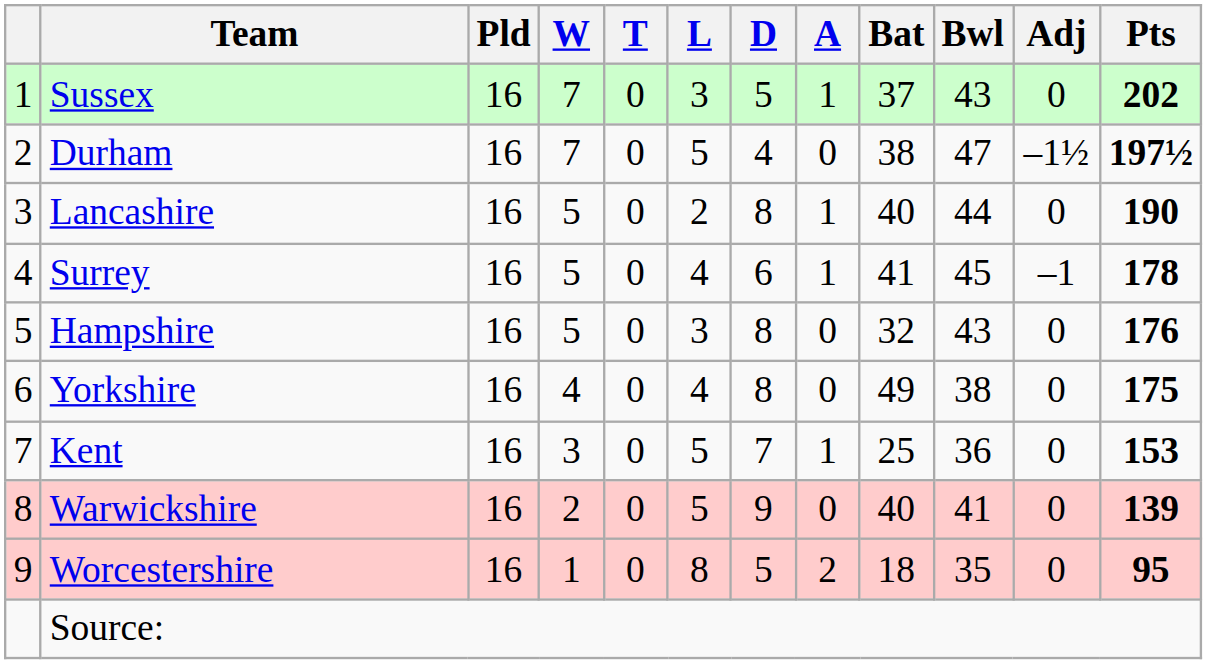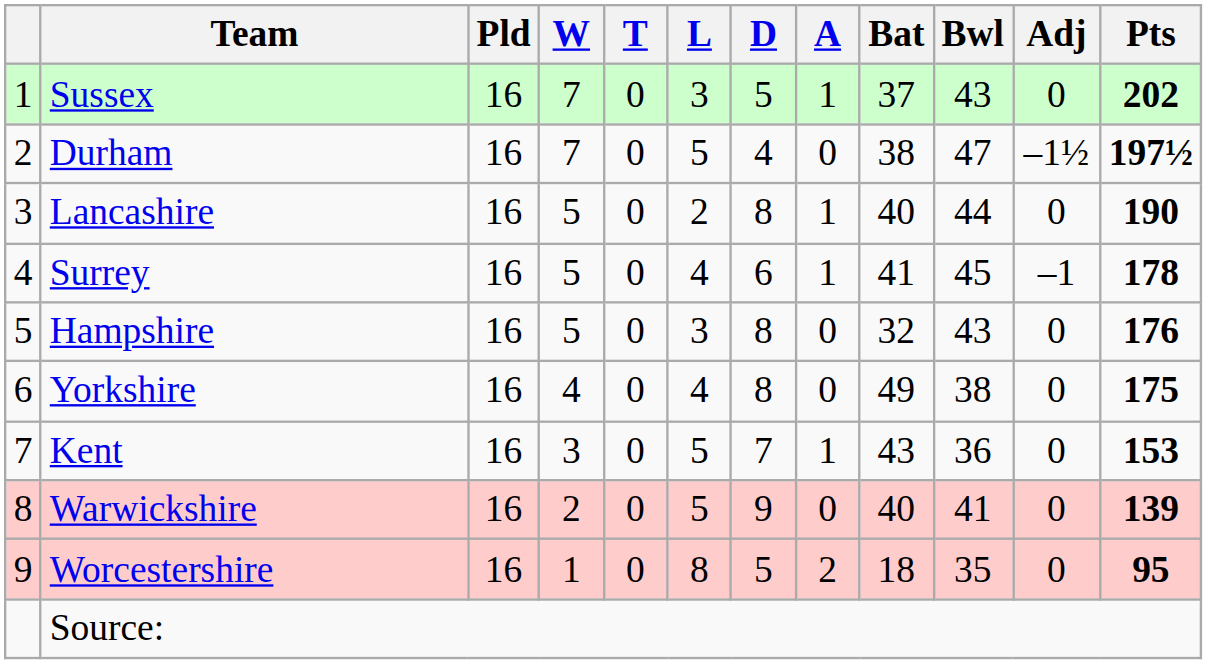 <table class="wikitable" style="text-align:center;">
 <tr>
 <th></th>
 <th width="175">Team</th>
 <th width=20 abbr="Played">Pld</th>
 <th width=20 abbr="Won"><a href='#'>W</a></th>
 <th width=20 abbr="Tied"><a href='#'>T</a></th>
 <th width=20 abbr="Lost"><a href='#'>L</a></th>
 <th width=20 abbr="Drawn"><a href='#'>D</a></th>
 <th width=20 abbr="Abandoned"><a href='#'>A</a></th>
 <th width=20 abbr="Batting Bonus Points">Bat</th>
 <th width=20 abbr="Bowling Bonus Points">Bwl</th>
 <th width=30 abbr="Adjustments">Adj</th>
 <th width=20 abbr="Points">Pts</th>
 </tr>
 <tr style="background:#ccffcc;">
 <td>1</td>
 <td style="text-align:left;"><a href='#'>Sussex</a></td>
 <td>16</td>
 <td>7</td>
 <td>0</td>
 <td>3</td>
 <td>5</td>
 <td>1</td>
 <td>37</td>
 <td>43</td>
 <td>0</td>
 <td><strong>202</strong></td>
 </tr>
 <tr style="background:#f9f9f9;">
 <td>2</td>
 <td style="text-align:left;"><a href='#'>Durham</a></td>
 <td>16</td>
 <td>7</td>
 <td>0</td>
 <td>5</td>
 <td>4</td>
 <td>0</td>
 <td>38</td>
 <td>47</td>
 <td>–1½</td>
 <td><strong>197½</strong></td>
 </tr>
 <tr style="background:#f9f9f9;">
 <td>3</td>
 <td style="text-align:left;"><a href='#'>Lancashire</a></td>
 <td>16</td>
 <td>5</td>
 <td>0</td>
 <td>2</td>
 <td>8</td>
 <td>1</td>
 <td>40</td>
 <td>44</td>
 <td>0</td>
 <td><strong>190</strong></td>
 </tr>
 <tr style="background:#f9f9f9;">
 <td>4</td>
 <td style="text-align:left;"><a href='#'>Surrey</a></td>
 <td>16</td>
 <td>5</td>
 <td>0</td>
 <td>4</td>
 <td>6</td>
 <td>1</td>
 <td>41</td>
 <td>45</td>
 <td>–1</td>
 <td><strong>178</strong></td>
 </tr>
 <tr style="background:#f9f9f9;">
 <td>5</td>
 <td style="text-align:left;"><a href='#'>Hampshire</a></td>
 <td>16</td>
 <td>5</td>
 <td>0</td>
 <td>3</td>
 <td>8</td>
 <td>0</td>
 <td>32</td>
 <td>43</td>
 <td>0</td>
 <td><strong>176</strong></td>
 </tr>
 <tr style="background:#f9f9f9;">
 <td>6</td>
 <td style="text-align:left;"><a href='#'>Yorkshire</a></td>
 <td>16</td>
 <td>4</td>
 <td>0</td>
 <td>4</td>
 <td>8</td>
 <td>0</td>
 <td>49</td>
 <td>38</td>
 <td>0</td>
 <td><strong>175</strong></td>
 </tr>
 <tr style="background:#f9f9f9;">
 <td>7</td>
 <td style="text-align:left;"><a href='#'>Kent</a></td>
 <td>16</td>
 <td>3</td>
 <td>0</td>
 <td>5</td>
 <td>7</td>
 <td>1</td>
-<td>25</td>
+<td>43</td>
 <td>36</td>
 <td>0</td>
 <td><strong>153</strong></td>
 </tr>
 <tr style="background:#ffcccc;">
 <td>8</td>
 <td style="text-align:left;"><a href='#'>Warwickshire</a></td>
 <td>16</td>
 <td>2</td>
 <td>0</td>
 <td>5</td>
 <td>9</td>
 <td>0</td>
 <td>40</td>
 <td>41</td>
 <td>0</td>
 <td><strong>139</strong></td>
 </tr>
 <tr style="background:#ffcccc;">
 <td>9</td>
 <td style="text-align:left;"><a href='#'>Worcestershire</a></td>
 <td>16</td>
 <td>1</td>
 <td>0</td>
 <td>8</td>
 <td>5</td>
 <td>2</td>
 <td>18</td>
 <td>35</td>
 <td>0</td>
 <td><strong>95</strong></td>
 </tr>
 <tr>
 <td></td>
 <td colspan="11" align="left">Source:</td>
 </tr>
 </table>
